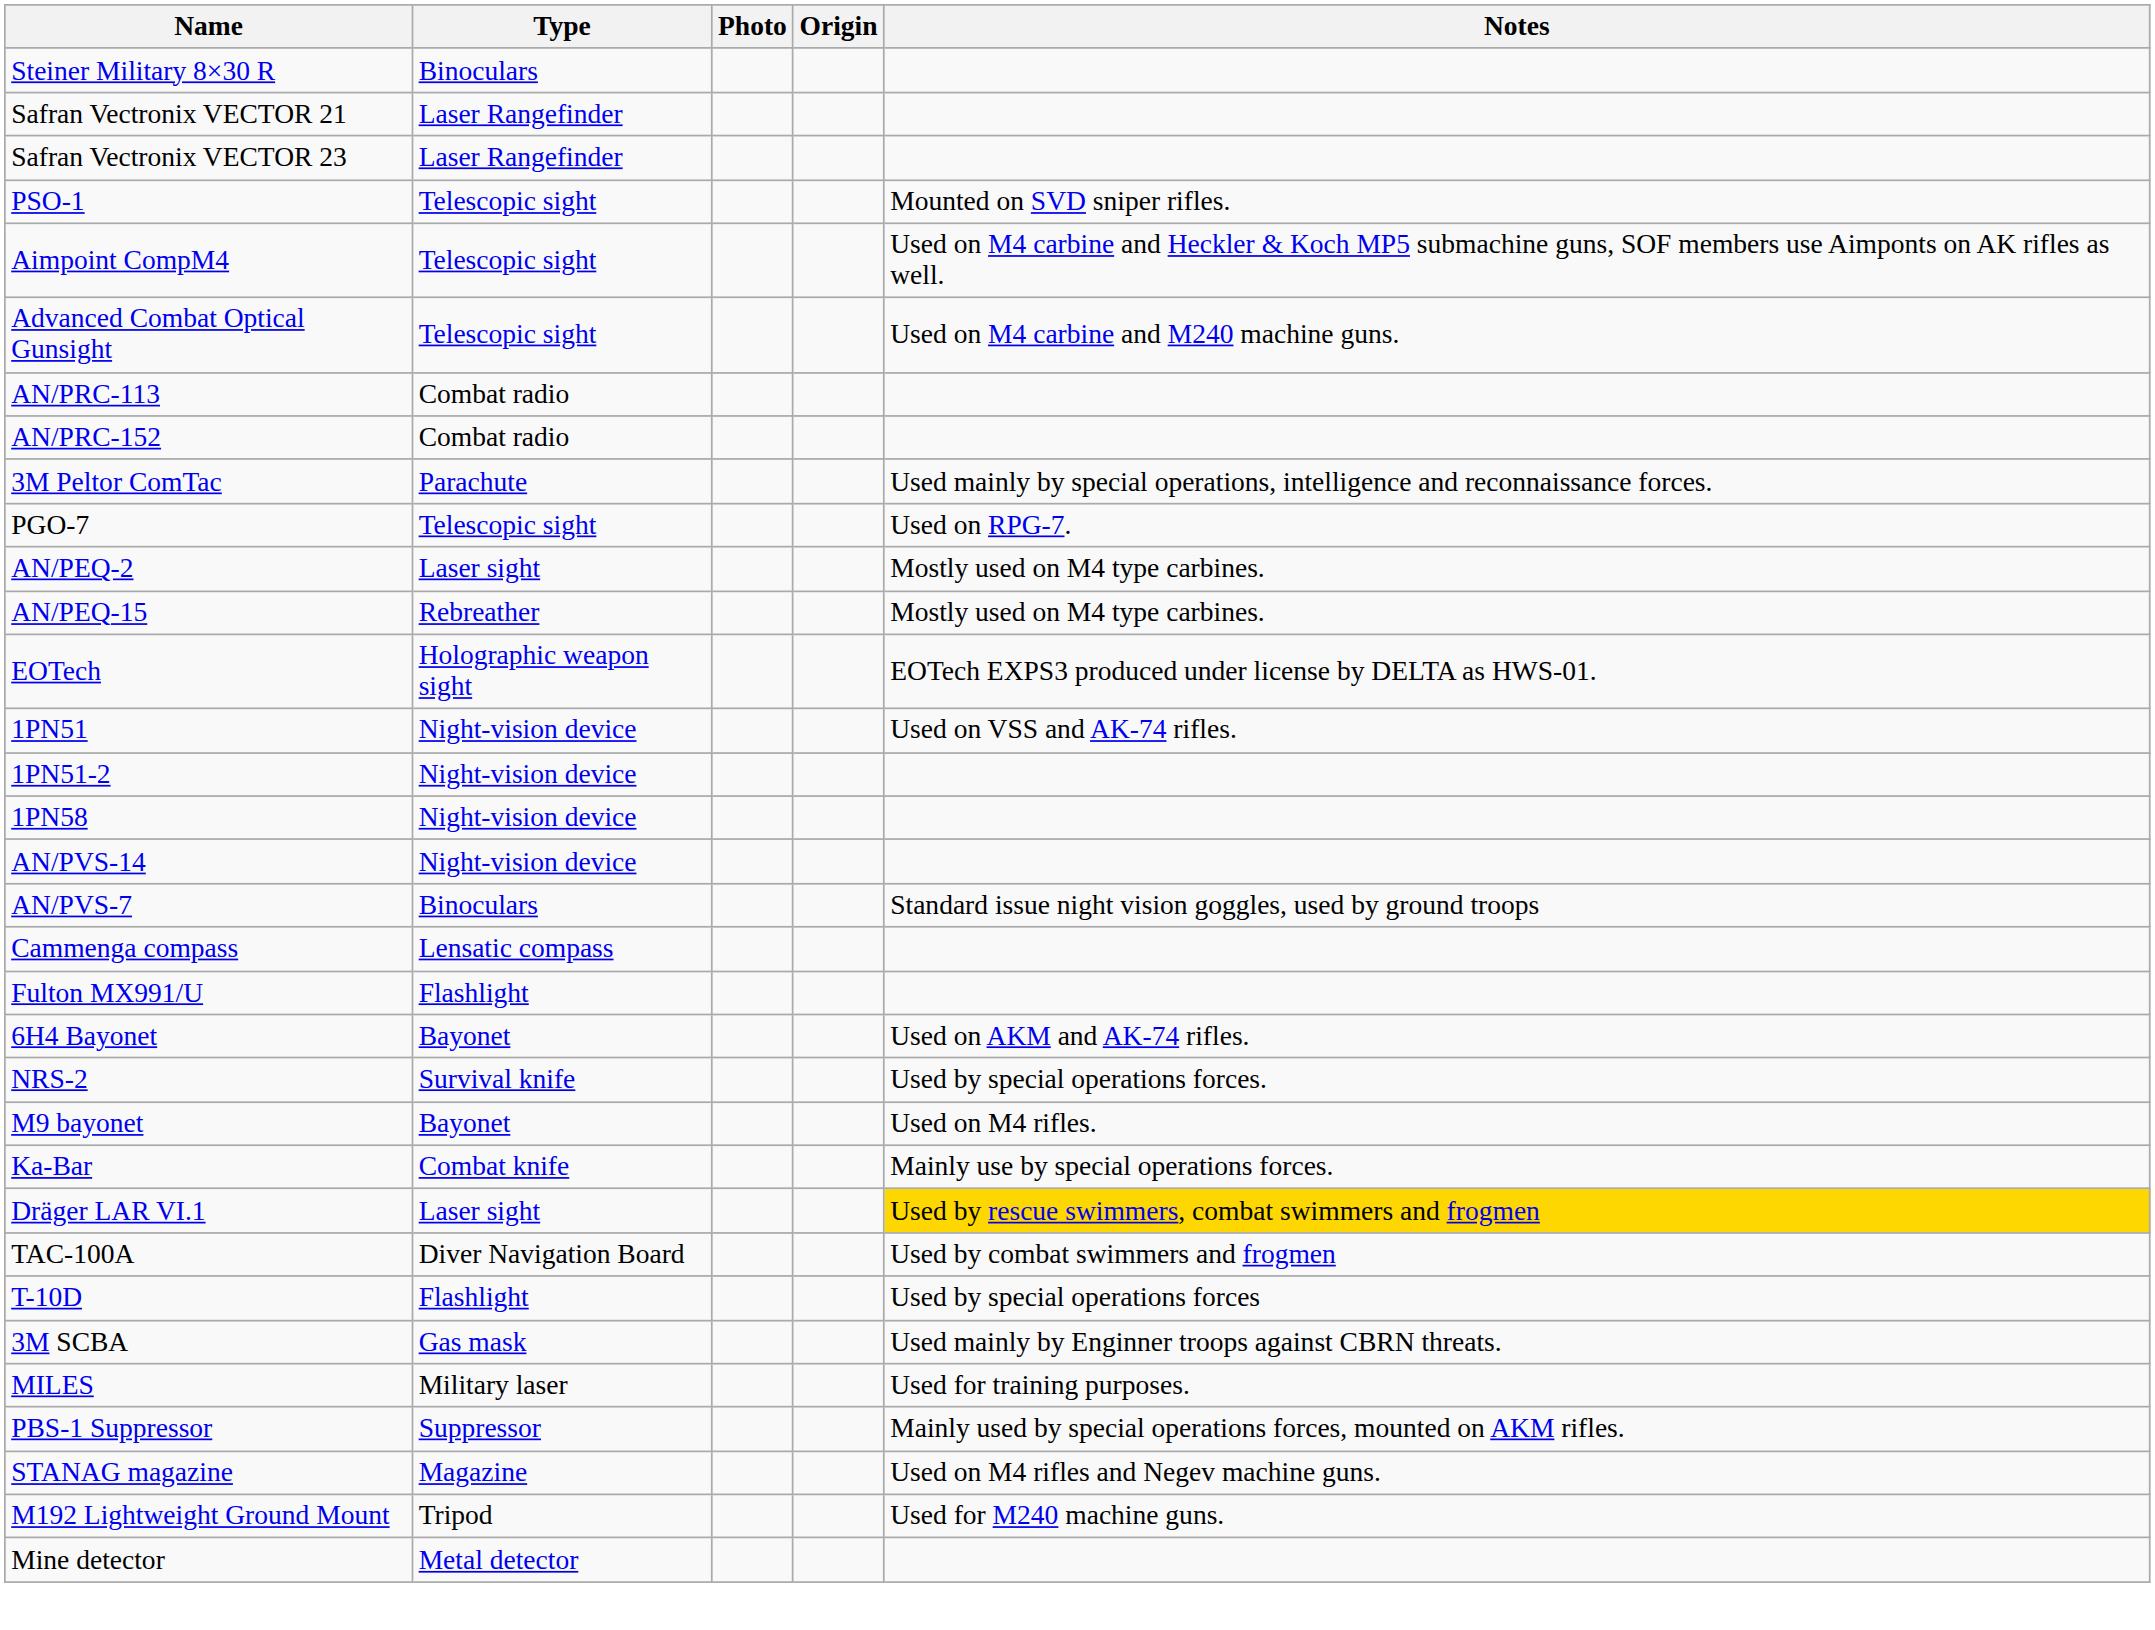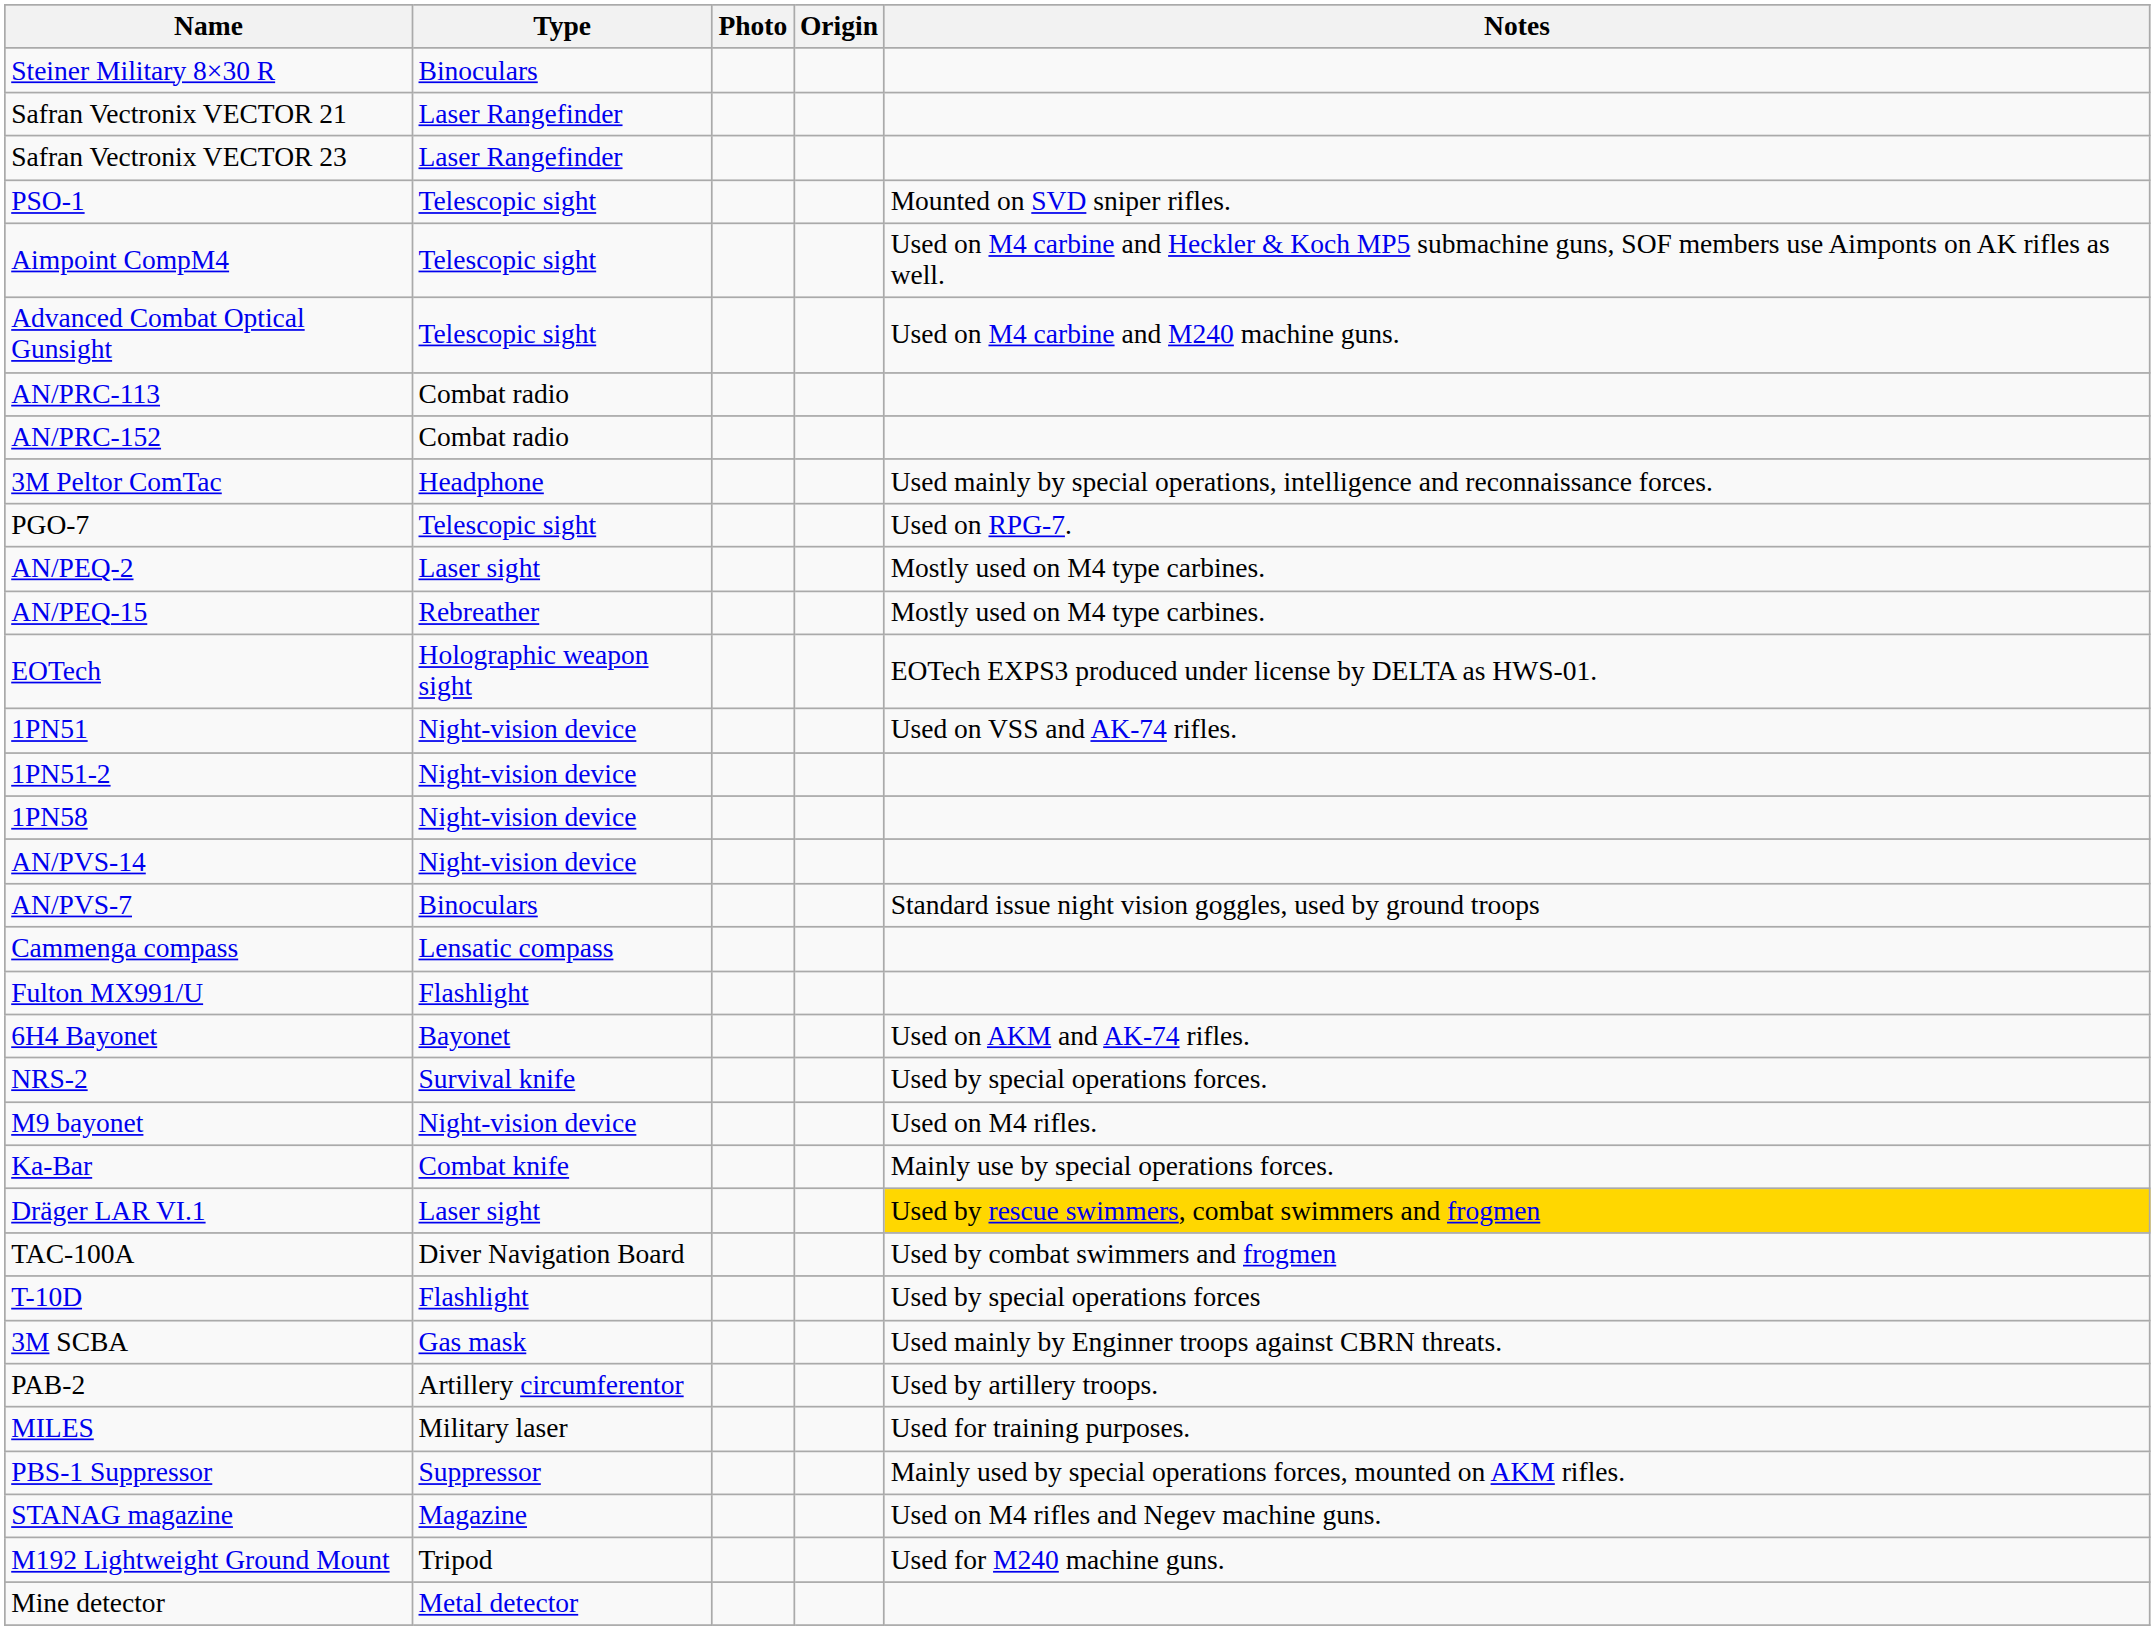 <table class="wikitable">
 <tr>
 <th>Name</th>
 <th>Type</th>
 <th>Photo</th>
 <th>Origin</th>
 <th>Notes</th>
 </tr>
 <tr>
 <td><a href='#'>Steiner Military 8×30 R</a></td>
 <td><a href='#'>Binoculars</a></td>
 <td></td>
 <td></td>
 <td></td>
 </tr>
 <tr>
 <td>Safran Vectronix VECTOR 21</td>
 <td><a href='#'>Laser Rangefinder</a></td>
 <td></td>
 <td></td>
 <td></td>
 </tr>
 <tr>
 <td>Safran Vectronix VECTOR 23</td>
 <td><a href='#'>Laser Rangefinder</a></td>
 <td></td>
 <td></td>
 <td></td>
 </tr>
 <tr>
 <td><a href='#'>PSO-1</a></td>
 <td><a href='#'>Telescopic sight</a></td>
 <td></td>
 <td></td>
 <td>Mounted on <a href='#'>SVD</a> sniper rifles.</td>
 </tr>
 <tr>
 <td><a href='#'>Aimpoint CompM4</a></td>
 <td><a href='#'>Telescopic sight</a></td>
 <td></td>
 <td></td>
 <td>Used on <a href='#'>M4 carbine</a> and <a href='#'>Heckler & Koch MP5</a> submachine guns, SOF members use Aimponts on AK rifles as well.</td>
 </tr>
 <tr>
 <td><a href='#'>Advanced Combat Optical Gunsight</a></td>
 <td><a href='#'>Telescopic sight</a></td>
 <td></td>
 <td></td>
 <td>Used on <a href='#'>M4 carbine</a> and <a href='#'>M240</a> machine guns.</td>
 </tr>
 <tr>
 <td><a href='#'>AN/PRC-113</a></td>
 <td>Combat radio</td>
 <td></td>
 <td></td>
 <td></td>
 </tr>
 <tr>
 <td><a href='#'>AN/PRC-152</a></td>
 <td>Combat radio</td>
 <td></td>
 <td></td>
 <td></td>
 </tr>
 <tr>
 <td><a href='#'>3M Peltor ComTac</a></td>
-<td><a href='#'>Parachute</a></td>
+<td><a href='#'>Headphone</a></td>
 <td></td>
 <td></td>
 <td>Used mainly by special operations, intelligence and reconnaissance forces.</td>
 </tr>
 <tr>
 <td>PGO-7</td>
 <td><a href='#'>Telescopic sight</a></td>
 <td></td>
 <td></td>
 <td>Used on <a href='#'>RPG-7</a>.</td>
 </tr>
 <tr>
 <td><a href='#'>AN/PEQ-2</a></td>
 <td><a href='#'>Laser sight</a></td>
 <td></td>
 <td></td>
 <td>Mostly used on M4 type carbines.</td>
 </tr>
 <tr>
 <td><a href='#'>AN/PEQ-15</a></td>
 <td><a href='#'>Rebreather</a></td>
 <td></td>
 <td></td>
 <td>Mostly used on M4 type carbines.</td>
 </tr>
 <tr>
 <td><a href='#'>EOTech</a></td>
 <td><a href='#'>Holographic weapon sight</a></td>
 <td></td>
 <td></td>
 <td>EOTech EXPS3 produced under license by DELTA as HWS-01.</td>
 </tr>
 <tr>
 <td><a href='#'>1PN51</a></td>
 <td><a href='#'>Night-vision device</a></td>
 <td></td>
 <td></td>
 <td>Used on VSS and <a href='#'>AK-74</a> rifles.</td>
 </tr>
 <tr>
 <td><a href='#'>1PN51-2</a></td>
 <td><a href='#'>Night-vision device</a></td>
 <td></td>
 <td></td>
 <td></td>
 </tr>
 <tr>
 <td><a href='#'>1PN58</a></td>
 <td><a href='#'>Night-vision device</a></td>
 <td></td>
 <td></td>
 <td></td>
 </tr>
 <tr>
 <td><a href='#'>AN/PVS-14</a></td>
 <td><a href='#'>Night-vision device</a></td>
 <td></td>
 <td></td>
 <td></td>
 </tr>
 <tr>
 <td><a href='#'>AN/PVS-7</a></td>
 <td><a href='#'>Binoculars</a></td>
 <td></td>
 <td></td>
 <td>Standard issue night vision goggles, used by ground troops</td>
 </tr>
 <tr>
 <td><a href='#'>Cammenga compass</a></td>
 <td><a href='#'>Lensatic compass</a></td>
 <td></td>
 <td></td>
 <td></td>
 </tr>
 <tr>
 <td><a href='#'>Fulton MX991/U</a></td>
 <td><a href='#'>Flashlight</a></td>
 <td></td>
 <td></td>
 <td></td>
 </tr>
 <tr>
 <td><a href='#'>6H4 Bayonet</a></td>
 <td><a href='#'>Bayonet</a></td>
 <td></td>
 <td></td>
 <td>Used on <a href='#'>AKM</a> and <a href='#'>AK-74</a> rifles.</td>
 </tr>
 <tr>
 <td><a href='#'>NRS-2</a></td>
 <td><a href='#'>Survival knife</a></td>
 <td></td>
 <td></td>
 <td>Used by special operations forces.</td>
 </tr>
 <tr>
 <td><a href='#'>M9 bayonet</a></td>
-<td><a href='#'>Bayonet</a></td>
+<td><a href='#'>Night-vision device</a></td>
 <td></td>
 <td></td>
 <td>Used on M4 rifles.</td>
 </tr>
 <tr>
 <td><a href='#'>Ka-Bar</a></td>
 <td><a href='#'>Combat knife</a></td>
 <td></td>
 <td></td>
 <td>Mainly use by special operations forces.</td>
 </tr>
 <tr>
 <td><a href='#'>Dräger LAR VI.1</a></td>
 <td><a href='#'>Laser sight</a></td>
 <td></td>
 <td></td>
 <td style="background: gold;">Used by <a href='#'>rescue swimmers</a>, combat swimmers and <a href='#'>frogmen</a></td>
 </tr>
 <tr>
 <td>TAC-100A</td>
 <td>Diver Navigation Board</td>
 <td></td>
 <td></td>
 <td>Used by combat swimmers and <a href='#'>frogmen</a></td>
 </tr>
 <tr>
 <td><a href='#'>T-10D</a></td>
 <td><a href='#'>Flashlight</a></td>
 <td></td>
 <td></td>
 <td>Used by special operations forces</td>
 </tr>
 <tr>
 <td><a href='#'>3M</a> SCBA</td>
 <td><a href='#'>Gas mask</a></td>
 <td></td>
 <td></td>
 <td>Used mainly by Enginner troops against CBRN threats.</td>
 </tr>
 <tr>
+<td>PAB-2</td>
+<td>Artillery <a href='#'>circumferentor</a></td>
+<td></td>
+<td></td>
+<td>Used by artillery troops.</td>
+</tr>
+<tr>
 <td><a href='#'>MILES</a></td>
 <td>Military laser</td>
 <td></td>
 <td></td>
 <td>Used for training purposes.</td>
 </tr>
 <tr>
 <td><a href='#'>PBS-1 Suppressor</a></td>
 <td><a href='#'>Suppressor</a></td>
 <td></td>
 <td></td>
 <td>Mainly used by special operations forces, mounted on <a href='#'>AKM</a> rifles.</td>
 </tr>
 <tr>
 <td><a href='#'>STANAG magazine</a></td>
 <td><a href='#'>Magazine</a></td>
 <td></td>
 <td></td>
 <td>Used on M4 rifles and Negev machine guns.</td>
 </tr>
 <tr>
 <td><a href='#'>M192 Lightweight Ground Mount</a></td>
 <td>Tripod</td>
 <td></td>
 <td></td>
 <td>Used for <a href='#'>M240</a> machine guns.</td>
 </tr>
 <tr>
 <td>Mine detector</td>
 <td><a href='#'>Metal detector</a></td>
 <td></td>
 <td></td>
 <td></td>
 </tr>
 </table>
